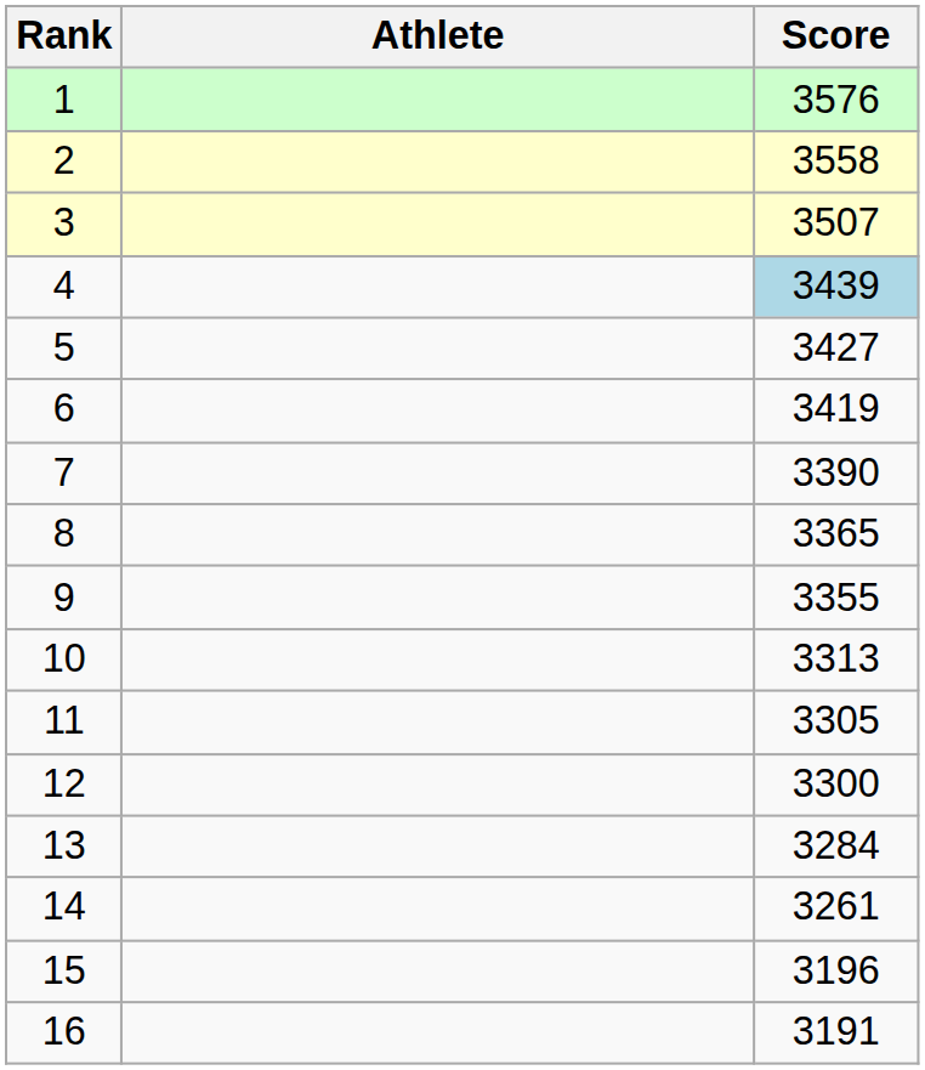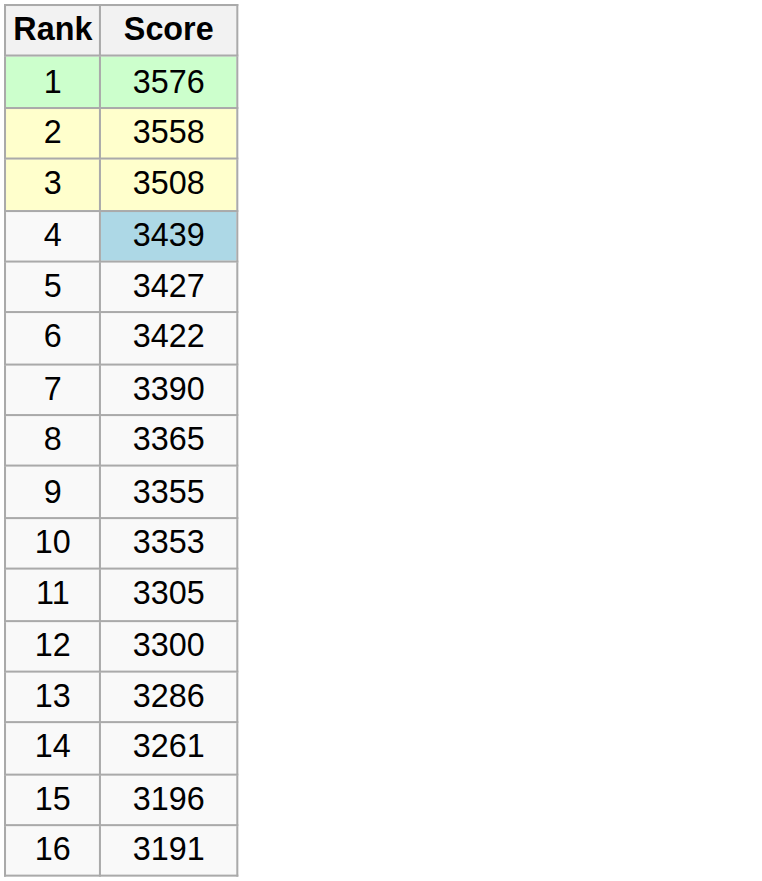 <table class=wikitable style="text-align:center">
 <tr>
 <th width=40>Rank</th>
-<th width=250>Athlete</th>
 <th width=60>Score</th>
 </tr>
 <tr bgcolor="#ccffcc">
 <td>1</td>
-<td align=left></td>
 <td>3576</td>
 </tr>
 <tr bgcolor="#ffffcc">
 <td>2</td>
-<td align=left></td>
 <td>3558</td>
 </tr>
 <tr bgcolor="#ffffcc">
 <td>3</td>
-<td align=left></td>
-<td>3507</td>
+<td>3508</td>
 </tr>
 <tr>
 <td>4</td>
-<td align=left></td>
 <td style="background: lightblue;">3439</td>
 </tr>
 <tr>
 <td>5</td>
-<td align=left></td>
 <td>3427</td>
 </tr>
 <tr>
 <td>6</td>
-<td align=left></td>
-<td>3419</td>
+<td>3422</td>
 </tr>
 <tr>
 <td>7</td>
-<td align=left></td>
 <td>3390</td>
 </tr>
 <tr>
 <td>8</td>
-<td align=left></td>
 <td>3365</td>
 </tr>
 <tr>
 <td>9</td>
-<td align=left></td>
 <td>3355</td>
 </tr>
 <tr>
 <td>10</td>
-<td align=left></td>
-<td>3313</td>
+<td>3353</td>
 </tr>
 <tr>
 <td>11</td>
-<td align=left></td>
 <td>3305</td>
 </tr>
 <tr>
 <td>12</td>
-<td align=left></td>
 <td>3300</td>
 </tr>
 <tr>
 <td>13</td>
-<td align=left></td>
-<td>3284</td>
+<td>3286</td>
 </tr>
 <tr>
 <td>14</td>
-<td align=left></td>
 <td>3261</td>
 </tr>
 <tr>
 <td>15</td>
-<td align=left></td>
 <td>3196</td>
 </tr>
 <tr>
 <td>16</td>
-<td align=left></td>
 <td>3191</td>
 </tr>
 </table>
